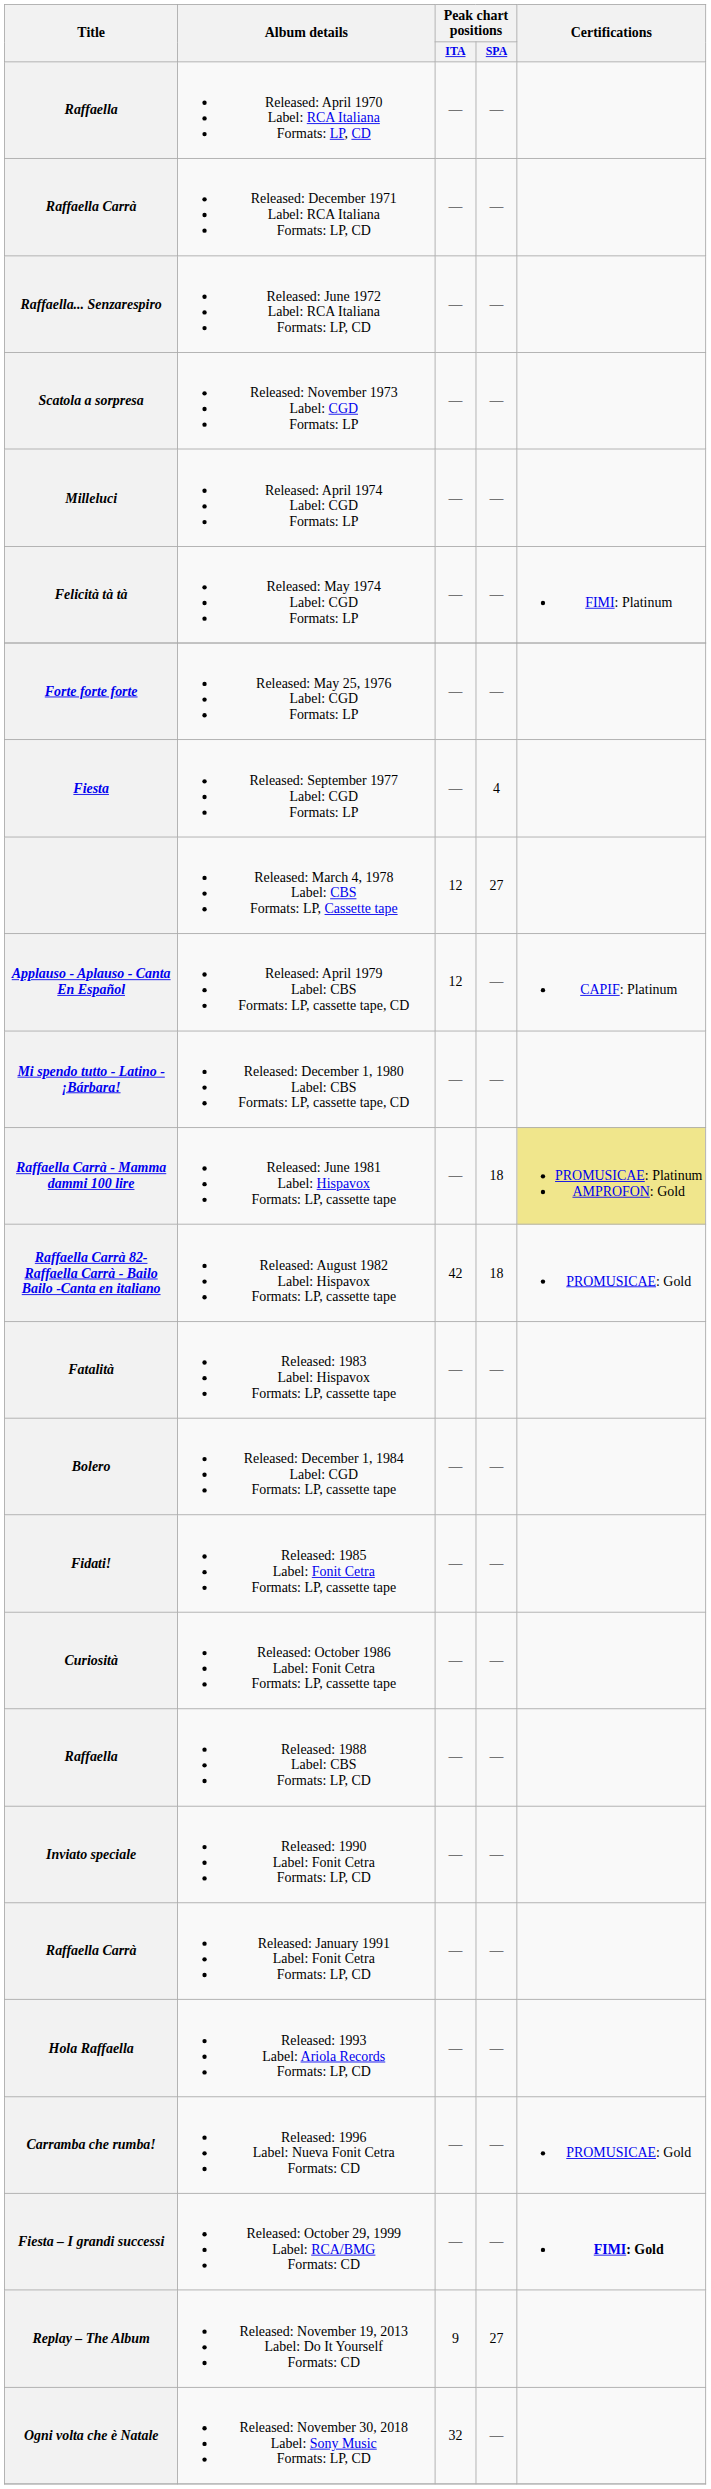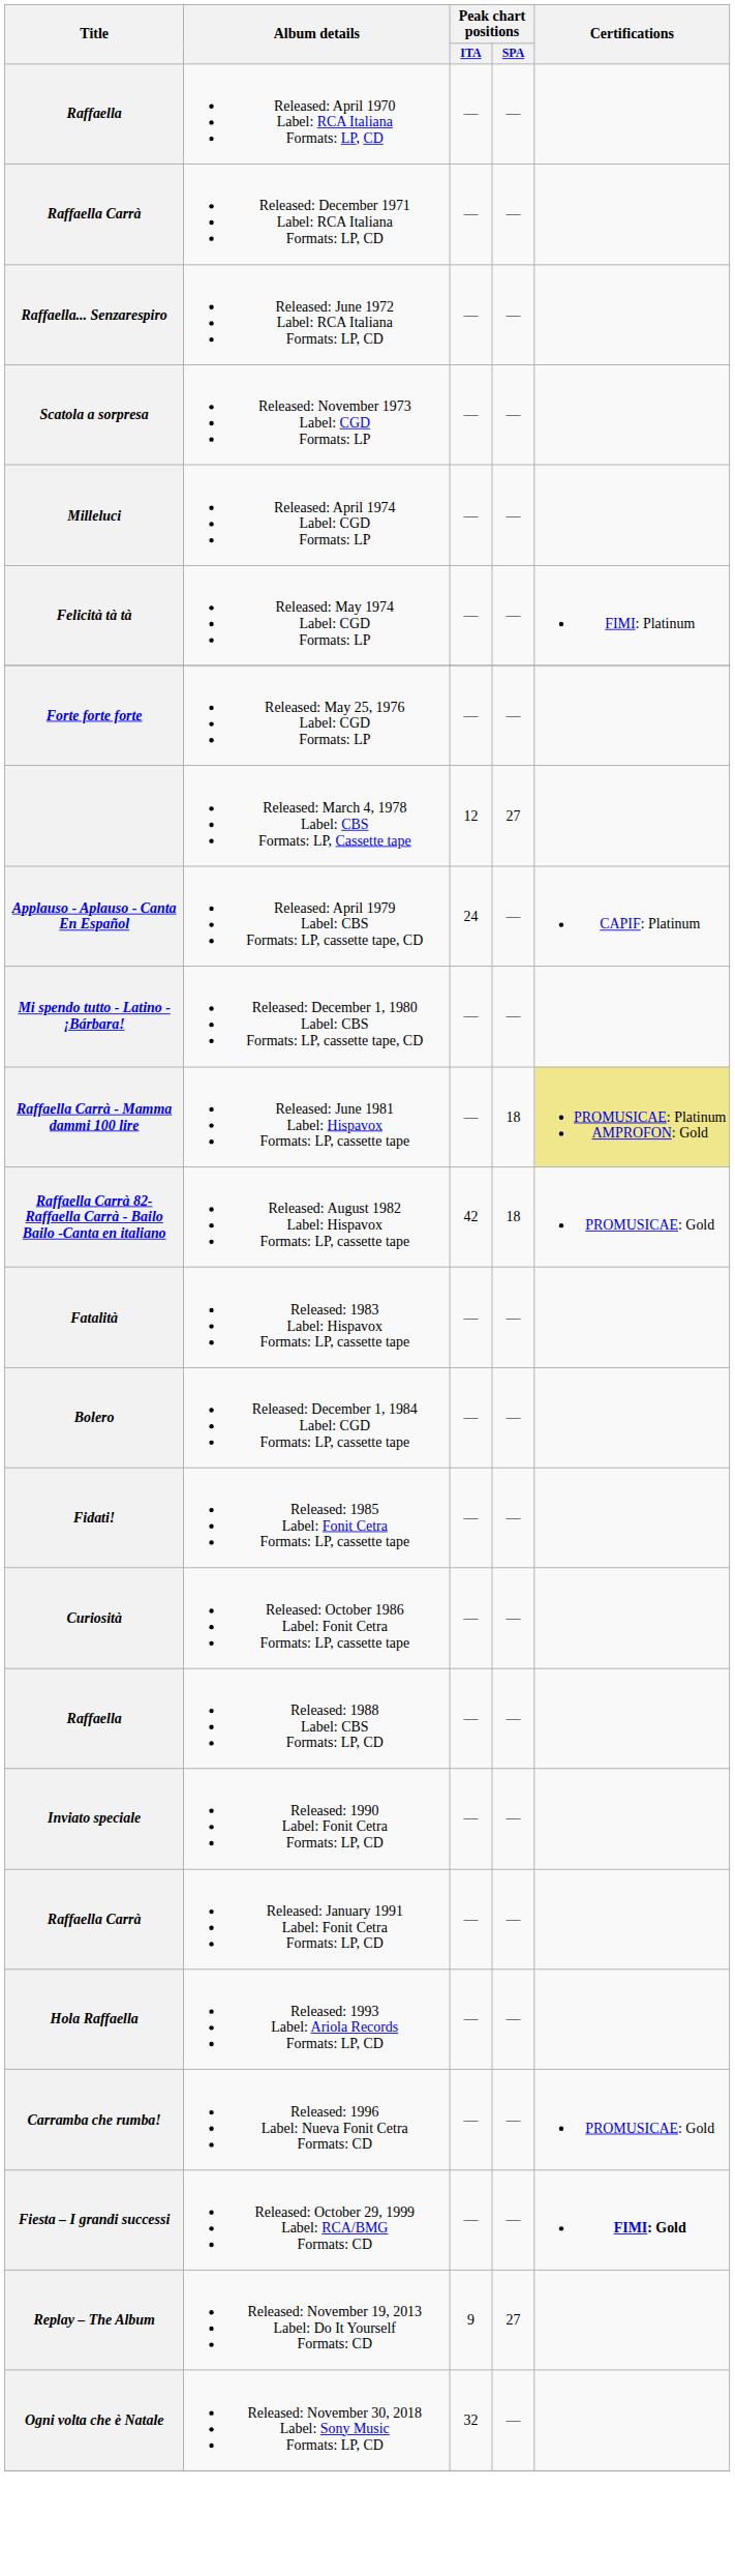 <table class="wikitable plainrowheaders" style="text-align:center;">
 <tr>
 <th scope="col" rowspan="2" style="width:12em;">Title</th>
 <th scope="col" rowspan="2" style="width:18em;">Album details</th>
 <th scope="col" colspan="2">Peak chart positions</th>
 <th rowspan="2">Certifications</th>
 </tr>
 <tr>
 <th style="width:3em;font-size:85%"><a href='#'>ITA</a><br></th>
 <th style="width:3em;font-size:85%"><a href='#'>SPA</a><br></th>
 </tr>
 <tr>
 <th scope="row"><em>Raffaella</em></th>
 <td><br><ul><li>Released: April 1970</li><li>Label: <a href='#'>RCA Italiana</a></li><li>Formats: <a href='#'>LP</a>, <a href='#'>CD</a></li></ul></td>
 <td>—</td>
 <td>—</td>
 <td></td>
 </tr>
 <tr>
 <th scope="row"><em>Raffaella Carrà</em></th>
 <td><br><ul><li>Released: December 1971</li><li>Label: RCA Italiana</li><li>Formats: LP, CD</li></ul></td>
 <td>—</td>
 <td>—</td>
 <td></td>
 </tr>
 <tr>
 <th scope="row"><em>Raffaella... Senzarespiro</em></th>
 <td><br><ul><li>Released: June 1972</li><li>Label: RCA Italiana</li><li>Formats: LP, CD</li></ul></td>
 <td>—</td>
 <td>—</td>
 <td></td>
 </tr>
 <tr>
 <th scope="row"><em>Scatola a sorpresa</em></th>
 <td><br><ul><li>Released: November 1973</li><li>Label: <a href='#'>CGD</a></li><li>Formats: LP</li></ul></td>
 <td>—</td>
 <td>—</td>
 <td></td>
 </tr>
 <tr>
 <th scope="row"><em>Milleluci</em></th>
 <td><br><ul><li>Released: April 1974</li><li>Label: CGD</li><li>Formats: LP</li></ul></td>
 <td>—</td>
 <td>—</td>
 <td></td>
 </tr>
 <tr>
 <th scope="row"><em>Felicità tà tà</em></th>
 <td><br><ul><li>Released: May 1974</li><li>Label: CGD</li><li>Formats: LP</li></ul></td>
 <td>—</td>
 <td>—</td>
 <td><br><ul><li><a href='#'>FIMI</a>: Platinum</li></ul></td>
 </tr>
 <tr>
 </tr>
 <tr>
 <th scope="row"><em><a href='#'>Forte forte forte</a></em></th>
 <td><br><ul><li>Released: May 25, 1976</li><li>Label: CGD</li><li>Formats: LP</li></ul></td>
 <td>—</td>
 <td>—</td>
 <td></td>
 </tr>
 <tr>
-<th scope="row"><em><a href='#'>Fiesta</a></em></th>
-<td><br><ul><li>Released: September 1977</li><li>Label: CGD</li><li>Formats: LP</li></ul></td>
-<td>—</td>
-<td>4</td>
-<td></td>
-</tr>
-<tr>
 <th scope="row"></th>
 <td><br><ul><li>Released: March 4, 1978</li><li>Label: <a href='#'>CBS</a></li><li>Formats: LP, <a href='#'>Cassette tape</a></li></ul></td>
 <td>12</td>
 <td>27</td>
 <td></td>
 </tr>
 <tr>
 <th scope="row"><em><a href='#'>Applauso - Aplauso - Canta En Español</a></em></th>
 <td><br><ul><li>Released: April 1979</li><li>Label: CBS</li><li>Formats: LP, cassette tape, CD</li></ul></td>
-<td>12</td>
+<td>24</td>
 <td>—</td>
 <td><br><ul><li><a href='#'>CAPIF</a>: Platinum</li></ul></td>
 </tr>
 <tr>
 <th scope="row"><em><a href='#'>Mi spendo tutto - Latino - ¡Bárbara!</a></em></th>
 <td><br><ul><li>Released: December 1, 1980</li><li>Label: CBS</li><li>Formats: LP, cassette tape, CD</li></ul></td>
 <td>—</td>
 <td>—</td>
 <td></td>
 </tr>
 <tr>
 <th scope="row"><em><a href='#'>Raffaella Carrà - Mamma dammi 100 lire</a></em></th>
 <td><br><ul><li>Released: June 1981</li><li>Label: <a href='#'>Hispavox</a></li><li>Formats: LP, cassette tape</li></ul></td>
 <td>—</td>
 <td>18</td>
 <td style="background: khaki;"><br><ul><li><a href='#'>PROMUSICAE</a>: Platinum</li><li><a href='#'>AMPROFON</a>: Gold</li></ul></td>
 </tr>
 <tr>
 <th scope="row"><em><a href='#'>Raffaella Carrà 82- Raffaella Carrà - Bailo Bailo -Canta en italiano</a></em></th>
 <td><br><ul><li>Released: August 1982</li><li>Label: Hispavox</li><li>Formats: LP, cassette tape</li></ul></td>
 <td>42</td>
 <td>18</td>
 <td><br><ul><li><a href='#'>PROMUSICAE</a>: Gold</li></ul></td>
 </tr>
 <tr>
 <th scope="row"><em>Fatalità</em></th>
 <td><br><ul><li>Released: 1983</li><li>Label: Hispavox</li><li>Formats: LP, cassette tape</li></ul></td>
 <td>—</td>
 <td>—</td>
 <td></td>
 </tr>
 <tr>
 <th scope="row"><em>Bolero</em></th>
 <td><br><ul><li>Released: December 1, 1984</li><li>Label: CGD</li><li>Formats: LP, cassette tape</li></ul></td>
 <td>—</td>
 <td>—</td>
 <td></td>
 </tr>
 <tr>
 <th scope="row"><em>Fidati!</em></th>
 <td><br><ul><li>Released: 1985</li><li>Label: <a href='#'>Fonit Cetra</a></li><li>Formats: LP, cassette tape</li></ul></td>
 <td>—</td>
 <td>—</td>
 <td></td>
 </tr>
 <tr>
 <th scope="row"><em>Curiosità</em></th>
 <td><br><ul><li>Released: October 1986</li><li>Label: Fonit Cetra</li><li>Formats: LP, cassette tape</li></ul></td>
 <td>—</td>
 <td>—</td>
 <td></td>
 </tr>
 <tr>
 <th scope="row"><em>Raffaella</em></th>
 <td><br><ul><li>Released: 1988</li><li>Label: CBS</li><li>Formats: LP, CD</li></ul></td>
 <td>—</td>
 <td>—</td>
 <td></td>
 </tr>
 <tr>
 <th scope="row"><em>Inviato speciale</em></th>
 <td><br><ul><li>Released: 1990</li><li>Label: Fonit Cetra</li><li>Formats: LP, CD</li></ul></td>
 <td>—</td>
 <td>—</td>
 <td></td>
 </tr>
 <tr>
 <th scope="row"><em>Raffaella Carrà</em></th>
 <td><br><ul><li>Released: January 1991</li><li>Label: Fonit Cetra</li><li>Formats: LP, CD</li></ul></td>
 <td>—</td>
 <td>—</td>
 <td></td>
 </tr>
 <tr>
 <th scope="row"><em>Hola Raffaella</em></th>
 <td><br><ul><li>Released: 1993</li><li>Label: <a href='#'>Ariola Records</a></li><li>Formats: LP, CD</li></ul></td>
 <td>—</td>
 <td>—</td>
 <td></td>
 </tr>
 <tr>
 <th scope="row"><em>Carramba che rumba!</em></th>
 <td><br><ul><li>Released: 1996</li><li>Label: Nueva Fonit Cetra</li><li>Formats: CD</li></ul></td>
 <td>—</td>
 <td>—</td>
 <td><br><ul><li><a href='#'>PROMUSICAE</a>: Gold</li></ul></td>
 </tr>
 <tr>
 <th scope="row"><em>Fiesta – I grandi successi</em></th>
 <td><br><ul><li>Released: October 29, 1999</li><li>Label: <a href='#'>RCA/BMG</a></li><li>Formats: CD</li></ul></td>
 <td>—</td>
 <td>—</td>
 <td><strong><br><ul><li><a href='#'>FIMI</a>: Gold</li></ul></strong></td>
 </tr>
 <tr>
 <th scope="row"><em>Replay – The Album</em></th>
 <td><br><ul><li>Released: November 19, 2013</li><li>Label: Do It Yourself</li><li>Formats: CD</li></ul></td>
 <td>9</td>
 <td>27</td>
 <td></td>
 </tr>
 <tr>
 <th scope="row"><em>Ogni volta che è Natale</em></th>
 <td><br><ul><li>Released: November 30, 2018</li><li>Label: <a href='#'>Sony Music</a></li><li>Formats: LP, CD</li></ul></td>
 <td>32</td>
 <td>—</td>
 <td></td>
 </tr>
 <tr>
 </tr>
 </table>
